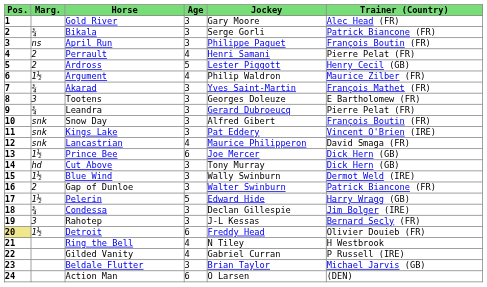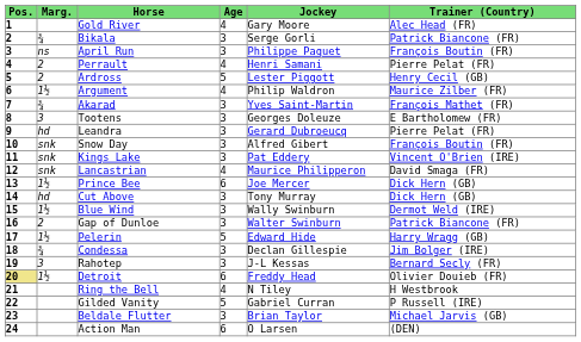 <table class = "sortable" | border="1" cellpadding="0" style="border-collapse: collapse; font-size:90%">
 <tr style="background:#7d7; text-align:center;">
 <th style="width:35px;"><strong>Pos.</strong></th>
 <th style="width:45px;"><strong>Marg.</strong></th>
 <th style="width:160px;"><strong>Horse</strong></th>
 <th style="width:30px;"><strong>Age</strong></th>
 <th style="width:160px;"><strong>Jockey</strong></th>
 <th style="width:210px;"><strong>Trainer (Country)</strong></th>
 </tr>
 <tr>
 <td><strong>1</strong></td>
 <td></td>
 <td><a href='#'>Gold River</a></td>
-<td>3</td>
+<td>4</td>
 <td>Gary Moore</td>
 <td><a href='#'>Alec Head</a> (FR)</td>
 </tr>
 <tr>
 <td><strong>2</strong></td>
 <td><em>¾</em></td>
 <td><a href='#'>Bikala</a></td>
 <td>3</td>
 <td>Serge Gorli</td>
 <td><a href='#'>Patrick Biancone</a> (FR)</td>
 </tr>
 <tr>
 <td><strong>3</strong></td>
 <td><em>ns</em></td>
 <td><a href='#'>April Run</a></td>
 <td>3</td>
 <td><a href='#'>Philippe Paquet</a></td>
 <td><a href='#'>François Boutin</a> (FR)</td>
 </tr>
 <tr>
 <td><strong>4</strong></td>
 <td><em>2</em></td>
 <td><a href='#'>Perrault</a></td>
 <td>4</td>
 <td><a href='#'>Henri Samani</a></td>
 <td>Pierre Pelat (FR)</td>
 </tr>
 <tr>
 <td><strong>5</strong></td>
 <td><em>2</em></td>
 <td><a href='#'>Ardross</a></td>
 <td>5</td>
 <td><a href='#'>Lester Piggott</a></td>
 <td><a href='#'>Henry Cecil</a> (GB)</td>
 </tr>
 <tr>
 <td><strong>6</strong></td>
 <td><em>1½</em></td>
 <td><a href='#'>Argument</a></td>
 <td>4</td>
 <td>Philip Waldron</td>
 <td><a href='#'>Maurice Zilber</a> (FR)</td>
 </tr>
 <tr>
 <td><strong>7</strong></td>
 <td><em>¾</em></td>
 <td><a href='#'>Akarad</a></td>
 <td>3</td>
 <td><a href='#'>Yves Saint-Martin</a></td>
 <td><a href='#'>François Mathet</a> (FR)</td>
 </tr>
 <tr>
 <td><strong>8</strong></td>
 <td><em>3</em></td>
 <td>Tootens</td>
 <td>3</td>
 <td>Georges Doleuze</td>
 <td>E Bartholomew (FR)</td>
 </tr>
 <tr>
 <td><strong>9</strong></td>
-<td><em>¾</em></td>
+<td><em>hd</em></td>
 <td>Leandra</td>
 <td>3</td>
 <td><a href='#'>Gerard Dubroeucq</a></td>
 <td>Pierre Pelat (FR)</td>
 </tr>
 <tr>
 <td><strong>10</strong></td>
 <td><em>snk</em></td>
 <td>Snow Day</td>
 <td>3</td>
 <td>Alfred Gibert</td>
 <td><a href='#'>François Boutin</a> (FR)</td>
 </tr>
 <tr>
 <td><strong>11</strong></td>
 <td><em>snk</em></td>
 <td><a href='#'>Kings Lake</a></td>
 <td>3</td>
 <td><a href='#'>Pat Eddery</a></td>
 <td><a href='#'>Vincent O'Brien</a> (IRE)</td>
 </tr>
 <tr>
 <td><strong>12</strong></td>
 <td><em>snk</em></td>
 <td><a href='#'>Lancastrian</a></td>
 <td>4</td>
 <td><a href='#'>Maurice Philipperon</a></td>
 <td>David Smaga (FR)</td>
 </tr>
 <tr>
 <td><strong>13</strong></td>
 <td><em>1½</em></td>
 <td><a href='#'>Prince Bee</a></td>
 <td>6</td>
 <td><a href='#'>Joe Mercer</a></td>
 <td><a href='#'>Dick Hern</a> (GB)</td>
 </tr>
 <tr>
 <td><strong>14</strong></td>
 <td><em>hd</em></td>
 <td><a href='#'>Cut Above</a></td>
 <td>3</td>
 <td>Tony Murray</td>
 <td><a href='#'>Dick Hern</a> (GB)</td>
 </tr>
 <tr>
 <td><strong>15</strong></td>
 <td><em>1½</em></td>
 <td><a href='#'>Blue Wind</a></td>
 <td>3</td>
 <td>Wally Swinburn</td>
 <td><a href='#'>Dermot Weld</a> (IRE)</td>
 </tr>
 <tr>
 <td><strong>16</strong></td>
 <td><em>2</em></td>
 <td>Gap of Dunloe</td>
 <td>3</td>
 <td><a href='#'>Walter Swinburn</a></td>
 <td><a href='#'>Patrick Biancone</a> (FR)</td>
 </tr>
 <tr>
 <td><strong>17</strong></td>
 <td><em>1½</em></td>
 <td><a href='#'>Pelerin</a></td>
 <td>5</td>
 <td><a href='#'>Edward Hide</a></td>
 <td><a href='#'>Harry Wragg</a> (GB)</td>
 </tr>
 <tr>
 <td><strong>18</strong></td>
 <td><em>¾</em></td>
 <td><a href='#'>Condessa</a></td>
 <td>3</td>
 <td>Declan Gillespie</td>
 <td><a href='#'>Jim Bolger</a> (IRE)</td>
 </tr>
 <tr>
 <td><strong>19</strong></td>
 <td><em>3</em></td>
 <td>Rahotep</td>
 <td>3</td>
 <td>J-L Kessas</td>
 <td><a href='#'>Bernard Secly</a> (FR)</td>
 </tr>
 <tr>
 <td style="background: khaki;"><strong>20</strong></td>
 <td><em>1½</em></td>
 <td><a href='#'>Detroit</a></td>
 <td>6</td>
 <td><a href='#'>Freddy Head</a></td>
 <td>Olivier Douieb (FR)</td>
 </tr>
 <tr>
 <td><strong>21</strong></td>
 <td></td>
 <td><a href='#'>Ring the Bell</a></td>
 <td>4</td>
 <td>N Tiley</td>
 <td>H Westbrook</td>
 </tr>
 <tr>
 <td><strong>22</strong></td>
 <td></td>
 <td>Gilded Vanity</td>
-<td>4</td>
+<td>5</td>
 <td>Gabriel Curran</td>
 <td>P Russell (IRE)</td>
 </tr>
 <tr>
 <td><strong>23</strong></td>
 <td></td>
 <td><a href='#'>Beldale Flutter</a></td>
 <td>3</td>
 <td><a href='#'>Brian Taylor</a></td>
 <td><a href='#'>Michael Jarvis</a> (GB)</td>
 </tr>
 <tr>
 <td><strong>24</strong></td>
 <td></td>
 <td>Action Man</td>
 <td>6</td>
 <td>O Larsen</td>
 <td>(DEN)</td>
 </tr>
 </table>
